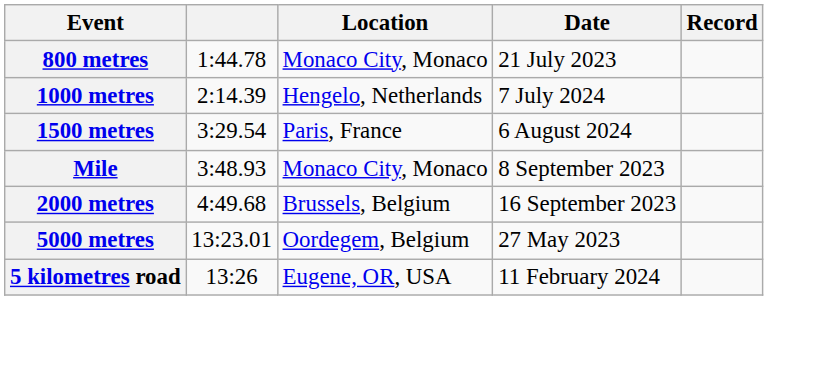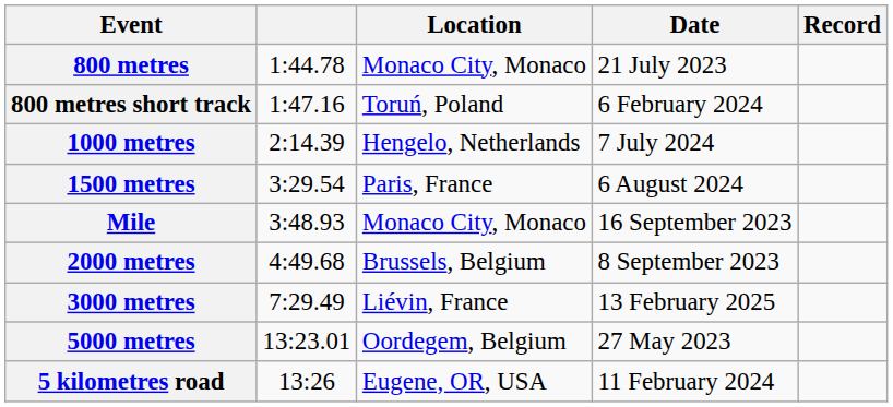 <table class="wikitable plainrowheaders">
 <tr>
 <th scope="col">Event</th>
 <th scope="col"></th>
 <th scope="col">Location</th>
 <th scope="col">Date</th>
 <th scope="col">Record</th>
 </tr>
 <tr>
 <th scope="row"><a href='#'>800&nbsp;metres</a></th>
 <td style="text-align:center;">1:44.78</td>
 <td><a href='#'>Monaco City</a>, Monaco</td>
 <td>21 July 2023</td>
+<td style="text-align:center;"></td>
+</tr>
+<tr>
+<th scope="row">800 metres short track</th>
+<td style="text-align:center;">1:47.16</td>
+<td><a href='#'>Toruń</a>, Poland</td>
+<td>6 February 2024</td>
 <td style="text-align:center;"></td>
 </tr>
 <tr>
 <th scope="row"><a href='#'>1000&nbsp;metres</a></th>
 <td style="text-align:center;">2:14.39</td>
 <td><a href='#'>Hengelo</a>, Netherlands</td>
 <td>7 July 2024</td>
 <td style="text-align:center;"> </td>
 </tr>
 <tr>
 <th scope="row"><a href='#'>1500&nbsp;metres</a></th>
 <td style="text-align:center;">3:29.54</td>
 <td><a href='#'>Paris</a>, France</td>
 <td>6 August 2024</td>
 <td style="text-align:center;"> </td>
 </tr>
 <tr>
 <th scope="row"><a href='#'>Mile</a></th>
 <td style="text-align:center;">3:48.93</td>
 <td><a href='#'>Monaco City</a>, Monaco</td>
-<td>8 September 2023</td>
+<td>16 September 2023</td>
 <td style="text-align:center;"> </td>
 </tr>
 <tr>
 <th scope="row"><a href='#'>2000&nbsp;metres</a></th>
 <td style="text-align:center;">4:49.68</td>
 <td><a href='#'>Brussels</a>, Belgium</td>
-<td>16 September 2023</td>
+<td>8 September 2023</td>
+<td style="text-align:center;"></td>
+</tr>
+<tr>
+<th scope="row"><a href='#'>3000&nbsp;metres</a></th>
+<td style="text-align:center;">7:29.49</td>
+<td><a href='#'>Liévin</a>, France</td>
+<td>13 February 2025</td>
 <td style="text-align:center;"></td>
 </tr>
 <tr>
 <th scope="row"><a href='#'>5000&nbsp;metres</a></th>
 <td style="text-align:center;">13:23.01</td>
 <td><a href='#'>Oordegem</a>, Belgium</td>
 <td>27 May 2023</td>
 <td style="text-align:center;"></td>
 </tr>
 <tr>
 <th scope="row"><a href='#'>5 kilometres</a> road</th>
 <td style="text-align:center;">13:26</td>
 <td><a href='#'>Eugene, OR</a>, USA</td>
 <td>11 February 2024</td>
 <td style="text-align:center;"></td>
 </tr>
 </table>
